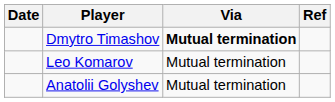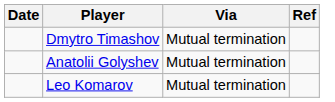 <table class="wikitable">
 <tr>
 <th>Date</th>
 <th>Player</th>
 <th>Via</th>
 <th>Ref</th>
 </tr>
 <tr>
 <td></td>
 <td><a href='#'>Dmytro Timashov</a></td>
-<td><strong>Mutual termination</strong></td>
-<td></td>
-</tr>
-<tr>
-<td></td>
-<td><a href='#'>Leo Komarov</a></td>
 <td>Mutual termination</td>
 <td></td>
 </tr>
 <tr>
 <td></td>
 <td><a href='#'>Anatolii Golyshev</a></td>
 <td>Mutual termination</td>
 <td></td>
 </tr>
+<tr>
+<td></td>
+<td><a href='#'>Leo Komarov</a></td>
+<td>Mutual termination</td>
+<td></td>
+</tr>
 </table>
